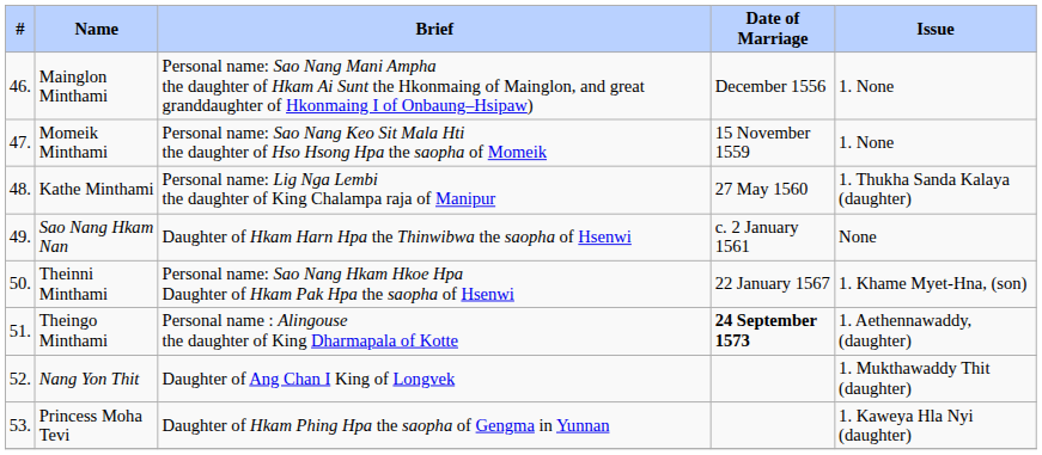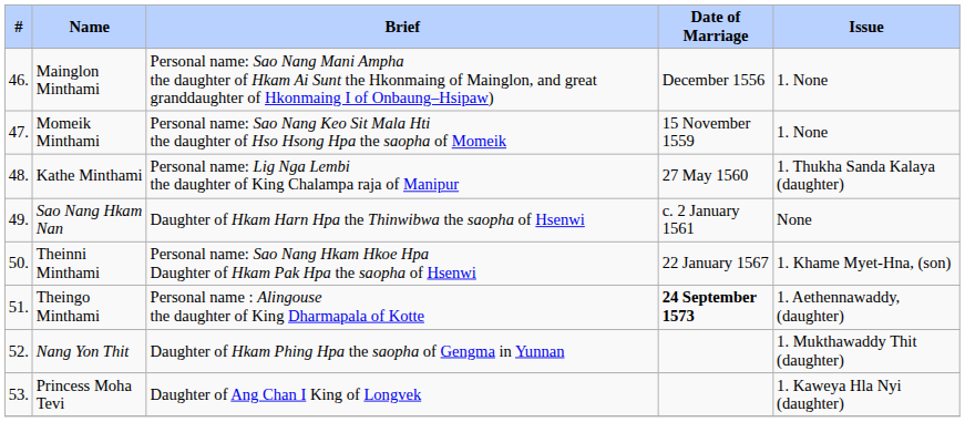 <table width=75% class="wikitable">
 <tr>
 <th style="background-color:#B9D1FF">#</th>
 <th style="background-color:#B9D1FF">Name</th>
 <th style="background-color:#B9D1FF">Brief</th>
 <th style="background-color:#B9D1FF">Date of Marriage</th>
 <th style="background-color:#B9D1FF">Issue</th>
 </tr>
 <tr>
 <td>46.</td>
 <td>Mainglon Minthami</td>
 <td>Personal name: <em>Sao Nang Mani Ampha</em> <br> the daughter of <em>Hkam Ai Sunt</em> the Hkonmaing of Mainglon, and great granddaughter of <a href='#'>Hkonmaing I of Onbaung–Hsipaw</a>)</td>
 <td>December 1556</td>
 <td>1. None</td>
 </tr>
 <tr>
 <td>47.</td>
 <td>Momeik Minthami</td>
 <td>Personal name: <em>Sao Nang Keo Sit Mala Hti</em> <br> the daughter of <em>Hso Hsong Hpa</em> the <em>saopha</em> of <a href='#'>Momeik</a></td>
 <td>15 November 1559</td>
 <td>1. None</td>
 </tr>
 <tr>
 <td>48.</td>
 <td>Kathe Minthami</td>
 <td>Personal name: <em>Lig Nga Lembi</em> <br> the daughter of King Chalampa raja of <a href='#'>Manipur</a></td>
 <td>27 May 1560</td>
 <td>1. Thukha Sanda Kalaya (daughter)</td>
 </tr>
 <tr>
 <td>49.</td>
 <td><em>Sao Nang Hkam Nan</em></td>
 <td>Daughter of <em>Hkam Harn Hpa</em> the <em>Thinwibwa</em> the <em>saopha</em> of <a href='#'>Hsenwi</a></td>
 <td>c. 2 January 1561</td>
 <td>None</td>
 </tr>
 <tr>
 <td>50.</td>
 <td>Theinni Minthami</td>
 <td>Personal name: <em>Sao Nang Hkam Hkoe Hpa</em> <br> Daughter of <em>Hkam Pak Hpa</em> the <em>saopha</em> of <a href='#'>Hsenwi</a></td>
 <td>22 January 1567</td>
 <td>1. Khame Myet-Hna, (son)</td>
 </tr>
 <tr>
 <td>51.</td>
 <td>Theingo Minthami</td>
 <td>Personal name : <em>Alingouse</em> <br> the daughter of King <a href='#'>Dharmapala of Kotte</a></td>
 <td><strong>24 September 1573</strong></td>
 <td>1. Aethennawaddy, (daughter)</td>
 </tr>
 <tr>
 <td>52.</td>
 <td><em>Nang Yon Thit</em></td>
-<td>Daughter of <a href='#'>Ang Chan I</a> King of <a href='#'>Longvek</a></td>
+<td>Daughter of <em>Hkam Phing Hpa</em> the <em>saopha</em> of <a href='#'>Gengma</a> in <a href='#'>Yunnan</a></td>
 <td></td>
 <td>1. Mukthawaddy Thit (daughter)</td>
 </tr>
 <tr>
 <td>53.</td>
 <td>Princess Moha Tevi</td>
-<td>Daughter of <em>Hkam Phing Hpa</em> the <em>saopha</em> of <a href='#'>Gengma</a> in <a href='#'>Yunnan</a></td>
+<td>Daughter of <a href='#'>Ang Chan I</a> King of <a href='#'>Longvek</a></td>
 <td></td>
 <td>1. Kaweya Hla Nyi (daughter)</td>
 </tr>
 <tr>
 </tr>
 </table>
